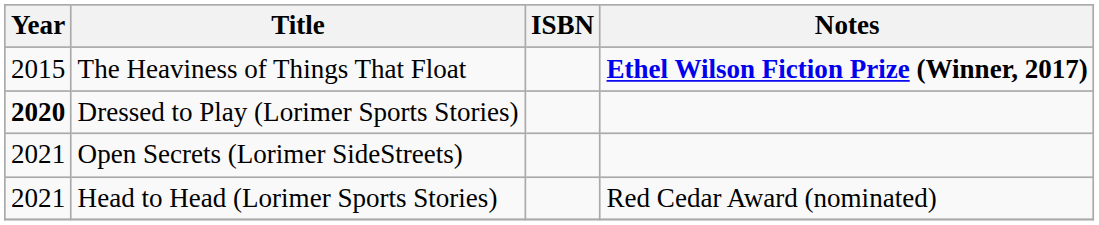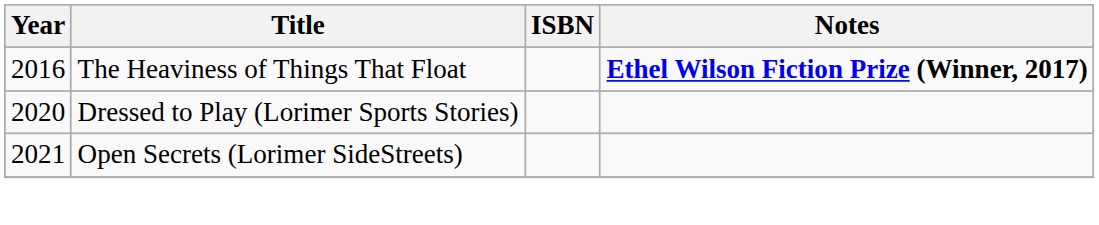 <table class="wikitable sortable">
 <tr>
 <th>Year</th>
 <th>Title</th>
 <th>ISBN</th>
 <th>Notes</th>
 </tr>
 <tr>
-<td>2015</td>
+<td>2016</td>
 <td>The Heaviness of Things That Float</td>
 <td></td>
 <td><strong><a href='#'>Ethel Wilson Fiction Prize</a> (Winner, 2017)</strong></td>
 </tr>
 <tr>
-<td><strong>2020</strong></td>
+<td>2020</td>
 <td>Dressed to Play (Lorimer Sports Stories)</td>
 <td></td>
 <td></td>
 </tr>
 <tr>
 <td>2021</td>
 <td>Open Secrets (Lorimer SideStreets)</td>
 <td></td>
 <td></td>
 </tr>
 <tr>
-<td>2021</td>
-<td>Head to Head (Lorimer Sports Stories)</td>
-<td></td>
-<td>Red Cedar Award (nominated)</td>
-</tr>
-<tr>
 </tr>
 </table>
